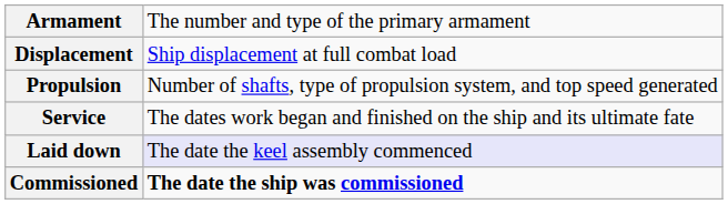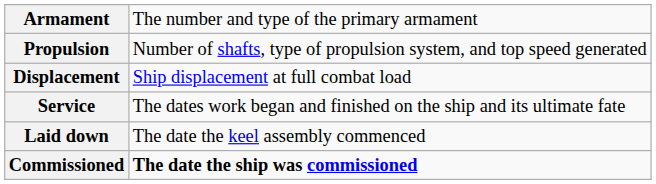 <table class="wikitable plainrowheaders" style="float: right; margin: 0 0 0 1em;">
 <tr>
 <th scope="row">Armament</th>
 <td>The number and type of the primary armament</td>
 </tr>
 <tr>
+<th scope="row">Propulsion</th>
+<td>Number of <a href='#'>shafts</a>, type of propulsion system, and top speed generated</td>
+</tr>
+<tr>
 <th scope="row">Displacement</th>
 <td><a href='#'>Ship displacement</a> at full combat load</td>
-</tr>
-<tr>
-<th scope="row">Propulsion</th>
-<td>Number of <a href='#'>shafts</a>, type of propulsion system, and top speed generated</td>
 </tr>
 <tr>
 <th scope="row">Service</th>
 <td>The dates work began and finished on the ship and its ultimate fate</td>
 </tr>
 <tr>
 <th scope="row">Laid down</th>
-<td style="background: lavender;">The date the <a href='#'>keel</a> assembly commenced</td>
+<td>The date the <a href='#'>keel</a> assembly commenced</td>
 </tr>
 <tr>
 <th scope="row">Commissioned</th>
 <td><strong>The date the ship was <a href='#'>commissioned</a></strong></td>
 </tr>
 </table>
